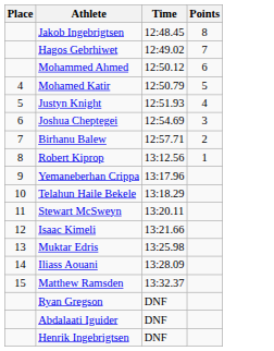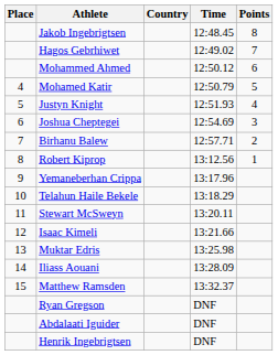 <table class="wikitable">
 <tr>
 <th>Place</th>
 <th>Athlete</th>
+<th>Country</th>
 <th>Time</th>
 <th>Points</th>
 </tr>
 <tr>
 <td align=center></td>
 <td><a href='#'>Jakob Ingebrigtsen</a></td>
+<td></td>
 <td>12:48.45</td>
 <td align=center>8</td>
 </tr>
 <tr>
 <td align=center></td>
 <td><a href='#'>Hagos Gebrhiwet</a></td>
+<td></td>
 <td>12:49.02</td>
 <td align=center>7</td>
 </tr>
 <tr>
 <td align=center></td>
 <td><a href='#'>Mohammed Ahmed</a></td>
+<td></td>
 <td>12:50.12</td>
 <td align=center>6</td>
 </tr>
 <tr>
 <td align=center>4</td>
 <td><a href='#'>Mohamed Katir</a></td>
+<td></td>
 <td>12:50.79</td>
 <td align=center>5</td>
 </tr>
 <tr>
 <td align=center>5</td>
 <td><a href='#'>Justyn Knight</a></td>
+<td></td>
 <td>12:51.93</td>
 <td align=center>4</td>
 </tr>
 <tr>
 <td align=center>6</td>
 <td><a href='#'>Joshua Cheptegei</a></td>
+<td></td>
 <td>12:54.69</td>
 <td align=center>3</td>
 </tr>
 <tr>
 <td align=center>7</td>
 <td><a href='#'>Birhanu Balew</a></td>
+<td></td>
 <td>12:57.71</td>
 <td align=center>2</td>
 </tr>
 <tr>
 <td align=center>8</td>
 <td><a href='#'>Robert Kiprop</a></td>
+<td></td>
 <td>13:12.56</td>
 <td align=center>1</td>
 </tr>
 <tr>
 <td align=center>9</td>
 <td><a href='#'>Yemaneberhan Crippa</a></td>
+<td></td>
 <td>13:17.96</td>
 <td align=center></td>
 </tr>
 <tr>
 <td align=center>10</td>
 <td><a href='#'>Telahun Haile Bekele</a></td>
+<td></td>
 <td>13:18.29</td>
 <td align=center></td>
 </tr>
 <tr>
 <td align=center>11</td>
 <td><a href='#'>Stewart McSweyn</a></td>
+<td></td>
 <td>13:20.11</td>
 <td align=center></td>
 </tr>
 <tr>
 <td align=center>12</td>
 <td><a href='#'>Isaac Kimeli</a></td>
+<td></td>
 <td>13:21.66</td>
 <td align=center></td>
 </tr>
 <tr>
 <td align=center>13</td>
 <td><a href='#'>Muktar Edris</a></td>
+<td></td>
 <td>13:25.98</td>
 <td align=center></td>
 </tr>
 <tr>
 <td align=center>14</td>
 <td><a href='#'>Iliass Aouani</a></td>
+<td></td>
 <td>13:28.09</td>
 <td align=center></td>
 </tr>
 <tr>
 <td align=center>15</td>
 <td><a href='#'>Matthew Ramsden</a></td>
+<td></td>
 <td>13:32.37</td>
 <td align=center></td>
 </tr>
 <tr>
 <td align=center></td>
 <td><a href='#'>Ryan Gregson</a></td>
+<td></td>
 <td>DNF</td>
 <td align=center></td>
 </tr>
 <tr>
 <td align=center></td>
 <td><a href='#'>Abdalaati Iguider</a></td>
+<td></td>
 <td>DNF</td>
 <td align=center></td>
 </tr>
 <tr>
 <td align=center></td>
 <td><a href='#'>Henrik Ingebrigtsen</a></td>
+<td></td>
 <td>DNF</td>
 <td align=center></td>
 </tr>
 </table>
